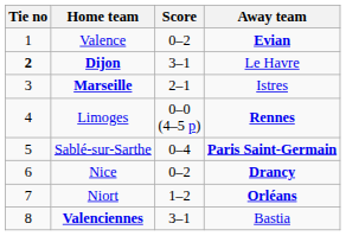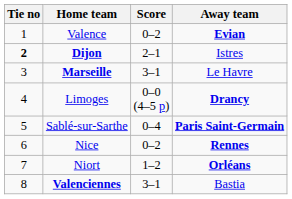 <table class="wikitable" style="text-align:center">
 <tr>
 <th>Tie no</th>
 <th>Home team</th>
 <th>Score</th>
 <th>Away team</th>
 </tr>
 <tr>
 <td>1</td>
 <td><a href='#'>Valence</a></td>
 <td>0–2</td>
 <td><strong><a href='#'>Evian</a></strong></td>
 </tr>
 <tr>
 <td><strong>2</strong></td>
 <td><strong><a href='#'>Dijon</a></strong></td>
-<td>3–1 </td>
-<td><a href='#'>Le Havre</a></td>
+<td>2–1</td>
+<td><a href='#'>Istres</a></td>
 </tr>
 <tr>
 <td>3</td>
 <td><strong><a href='#'>Marseille</a></strong></td>
-<td>2–1</td>
-<td><a href='#'>Istres</a></td>
+<td>3–1 </td>
+<td><a href='#'>Le Havre</a></td>
 </tr>
 <tr>
 <td>4</td>
 <td><a href='#'>Limoges</a></td>
 <td>0–0 <br>(4–5 <a href='#'>p</a>)</td>
-<td><strong><a href='#'>Rennes</a></strong></td>
+<td><strong><a href='#'>Drancy</a></strong></td>
 </tr>
 <tr>
 <td>5</td>
 <td><a href='#'>Sablé-sur-Sarthe</a></td>
 <td>0–4</td>
 <td><strong><a href='#'>Paris Saint-Germain</a></strong></td>
 </tr>
 <tr>
 <td>6</td>
 <td><a href='#'>Nice</a></td>
 <td>0–2</td>
-<td><strong><a href='#'>Drancy</a></strong></td>
+<td><strong><a href='#'>Rennes</a></strong></td>
 </tr>
 <tr>
 <td>7</td>
 <td><a href='#'>Niort</a></td>
 <td>1–2</td>
 <td><strong><a href='#'>Orléans</a></strong></td>
 </tr>
 <tr>
 <td>8</td>
 <td><strong><a href='#'>Valenciennes</a></strong></td>
 <td>3–1</td>
 <td><a href='#'>Bastia</a></td>
 </tr>
 </table>
